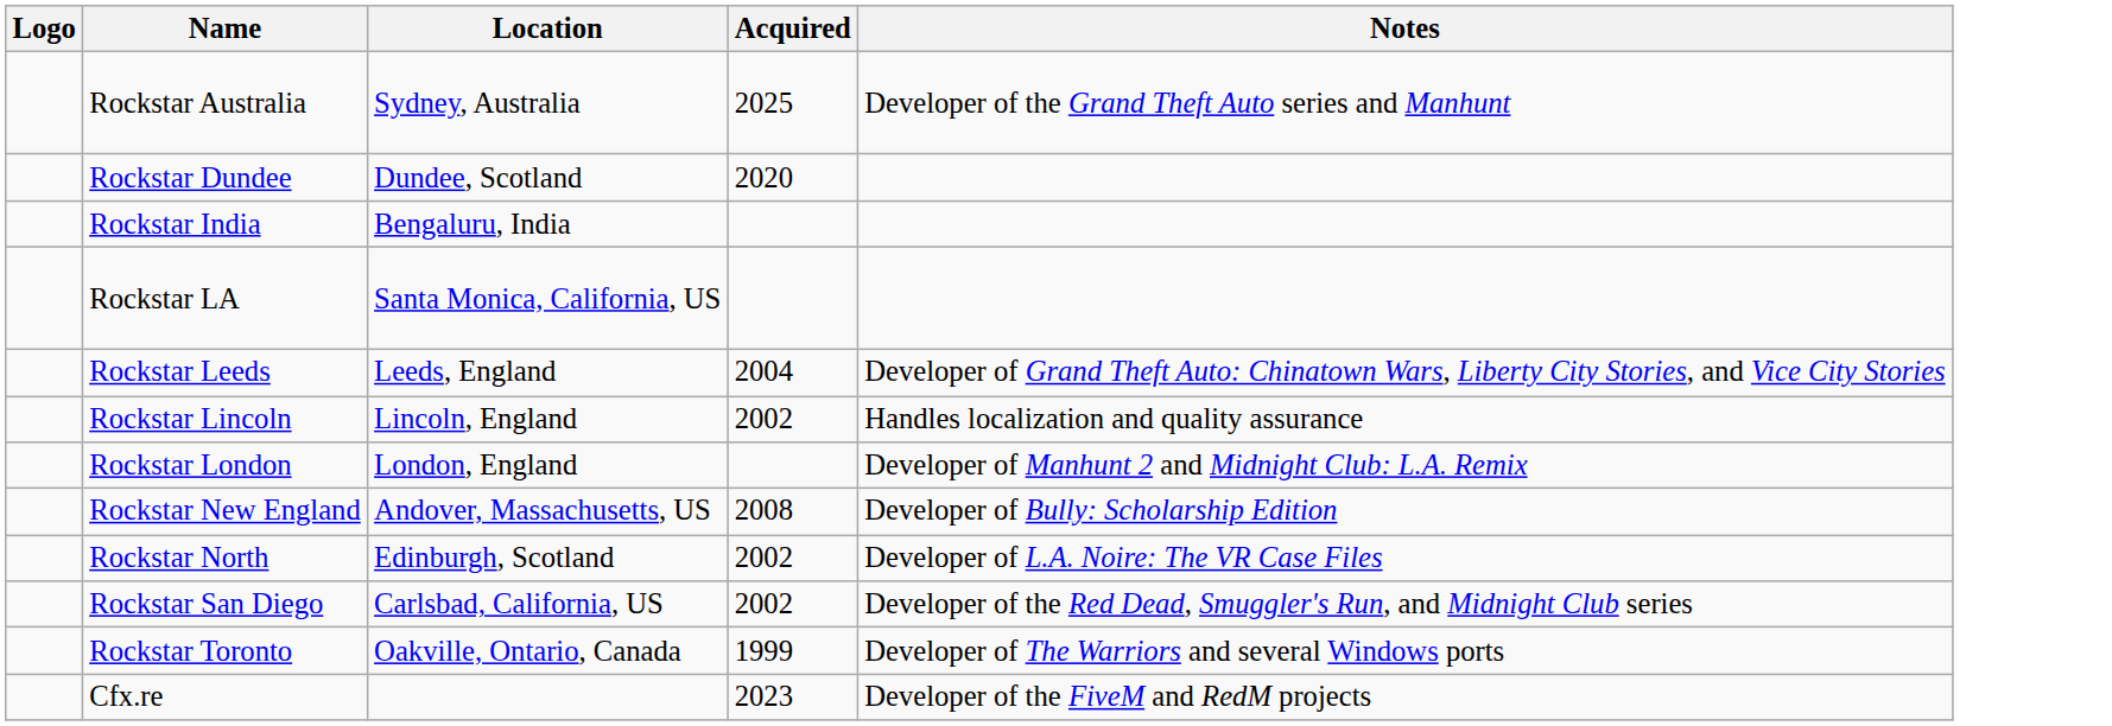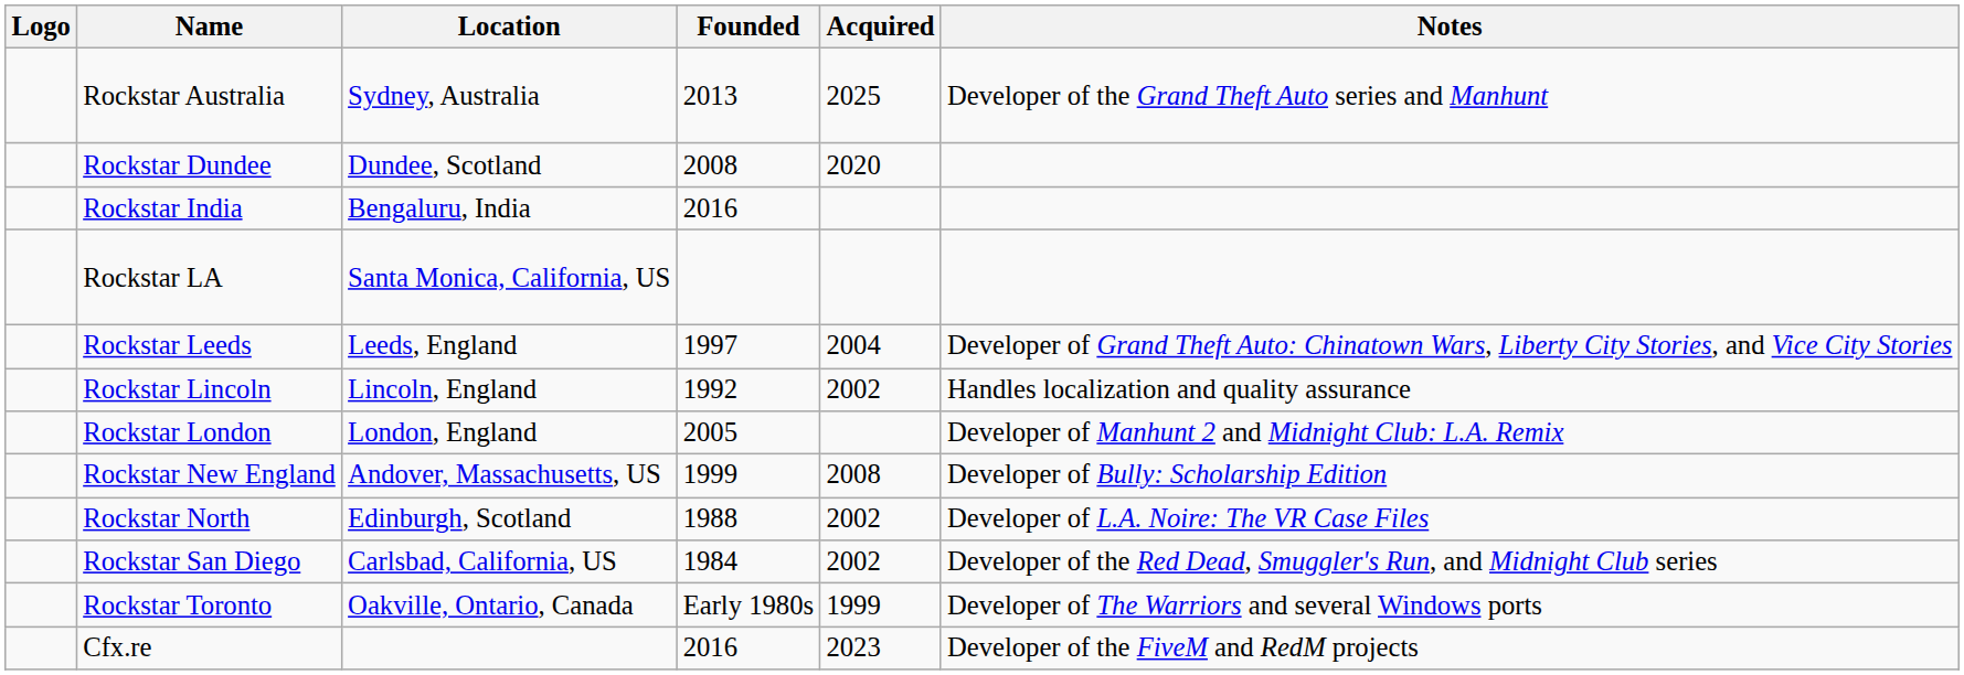 <table class="wikitable sortable">
 <tr>
 <th>Logo</th>
 <th>Name</th>
 <th>Location</th>
+<th>Founded</th>
 <th>Acquired</th>
 <th>Notes</th>
 </tr>
 <tr style=height:3.5em>
 <td></td>
 <td>Rockstar Australia</td>
 <td><a href='#'>Sydney</a>, Australia</td>
+<td>2013</td>
 <td>2025</td>
 <td>Developer of the <em><a href='#'>Grand Theft Auto</a></em> series and <em><a href='#'>Manhunt</a></em></td>
 </tr>
 <tr>
 <td></td>
 <td><a href='#'>Rockstar Dundee</a></td>
 <td><a href='#'>Dundee</a>, Scotland</td>
+<td>2008</td>
 <td>2020</td>
 <td></td>
 </tr>
 <tr>
 <td></td>
 <td><a href='#'>Rockstar India</a></td>
 <td><a href='#'>Bengaluru</a>, India</td>
+<td>2016</td>
 <td></td>
 <td></td>
 </tr>
 <tr style=height:3.5em>
 <td></td>
 <td>Rockstar LA</td>
 <td><a href='#'>Santa Monica, California</a>, US</td>
 <td></td>
 <td></td>
+<td></td>
 </tr>
 <tr>
 <td></td>
 <td><a href='#'>Rockstar Leeds</a></td>
 <td><a href='#'>Leeds</a>, England</td>
+<td>1997</td>
 <td>2004</td>
 <td>Developer of <em><a href='#'>Grand Theft Auto: Chinatown Wars</a></em>, <em><a href='#'>Liberty City Stories</a></em>, and <em><a href='#'>Vice City Stories</a></em></td>
 </tr>
 <tr>
 <td></td>
 <td><a href='#'>Rockstar Lincoln</a></td>
 <td><a href='#'>Lincoln</a>, England</td>
+<td>1992</td>
 <td>2002</td>
 <td>Handles localization and quality assurance</td>
 </tr>
 <tr>
 <td></td>
 <td><a href='#'>Rockstar London</a></td>
 <td><a href='#'>London</a>, England</td>
+<td>2005</td>
 <td></td>
 <td>Developer of <em><a href='#'>Manhunt 2</a></em> and <em><a href='#'>Midnight Club: L.A. Remix</a></em></td>
 </tr>
 <tr>
 <td></td>
 <td><a href='#'>Rockstar New England</a></td>
 <td><a href='#'>Andover, Massachusetts</a>, US</td>
+<td>1999</td>
 <td>2008</td>
 <td>Developer of <em><a href='#'>Bully: Scholarship Edition</a></em></td>
 </tr>
 <tr>
 <td></td>
 <td><a href='#'>Rockstar North</a></td>
 <td><a href='#'>Edinburgh</a>, Scotland</td>
+<td>1988</td>
 <td>2002</td>
 <td>Developer of <em><a href='#'>L.A. Noire: The VR Case Files</a></em></td>
 </tr>
 <tr>
 <td></td>
 <td><a href='#'>Rockstar San Diego</a></td>
 <td><a href='#'>Carlsbad, California</a>, US</td>
+<td>1984</td>
 <td>2002</td>
 <td>Developer of the <em><a href='#'>Red Dead</a></em>, <em><a href='#'>Smuggler's Run</a></em>, and <em><a href='#'>Midnight Club</a></em> series</td>
 </tr>
 <tr>
 <td></td>
 <td><a href='#'>Rockstar Toronto</a></td>
 <td><a href='#'>Oakville, Ontario</a>, Canada</td>
+<td>Early 1980s</td>
 <td>1999</td>
 <td>Developer of <em><a href='#'>The Warriors</a></em> and several <a href='#'>Windows</a> ports</td>
 </tr>
 <tr>
 <td></td>
 <td>Cfx.re</td>
 <td></td>
+<td>2016</td>
 <td>2023</td>
 <td>Developer of the <em><a href='#'>FiveM</a></em> and <em>RedM</em> projects</td>
 </tr>
 </table>
